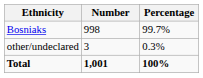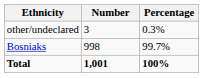 <table class="wikitable">
 <tr>
 <th width="100px">Ethnicity</th>
 <th width="80px">Number</th>
 <th width="80px">Percentage</th>
 </tr>
 <tr>
+<td>other/undeclared</td>
+<td>3</td>
+<td>0.3%</td>
+</tr>
+<tr>
 <td><a href='#'>Bosniaks</a></td>
 <td>998</td>
 <td>99.7%</td>
-</tr>
-<tr>
-<td>other/undeclared</td>
-<td>3</td>
-<td>0.3%</td>
 </tr>
 <tr>
 <td><strong>Total</strong></td>
 <td><strong>1,001</strong></td>
 <td><strong>100%</strong></td>
 </tr>
 </table>
